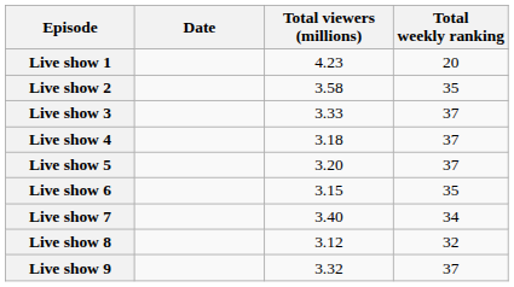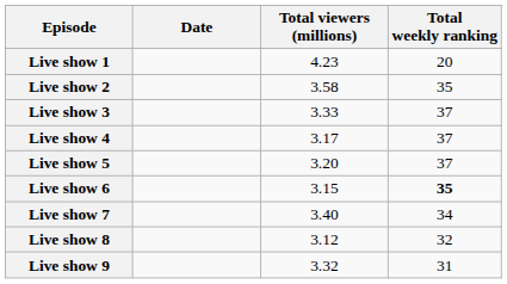 <table class="wikitable sortable" style="text-align:center">
 <tr>
 <th scope="col" style="width:120px;">Episode</th>
 <th scope="col" style="width:120px;">Date</th>
 <th scope="col" style="width:120px;">Total viewers<br>(millions)</th>
 <th>Total<br>weekly ranking</th>
 </tr>
 <tr>
 <th scope="row">Live show 1</th>
 <td></td>
 <td>4.23</td>
 <td>20</td>
 </tr>
 <tr>
 <th scope="row">Live show 2</th>
 <td></td>
 <td>3.58</td>
 <td>35</td>
 </tr>
 <tr>
 <th scope="row">Live show 3</th>
 <td></td>
 <td>3.33</td>
 <td>37</td>
 </tr>
 <tr>
 <th scope="row">Live show 4</th>
 <td></td>
-<td>3.18</td>
+<td>3.17</td>
 <td>37</td>
 </tr>
 <tr>
 <th scope="row">Live show 5</th>
 <td></td>
 <td>3.20</td>
 <td>37</td>
 </tr>
 <tr>
 <th scope="row">Live show 6</th>
 <td></td>
 <td>3.15</td>
-<td>35</td>
+<td><strong>35</strong></td>
 </tr>
 <tr>
 <th scope="row">Live show 7</th>
 <td></td>
 <td>3.40</td>
 <td>34</td>
 </tr>
 <tr>
 <th scope="row">Live show 8</th>
 <td></td>
 <td>3.12</td>
 <td>32</td>
 </tr>
 <tr>
 <th scope="row">Live show 9</th>
 <td></td>
 <td>3.32</td>
-<td>37</td>
+<td>31</td>
 </tr>
 </table>
